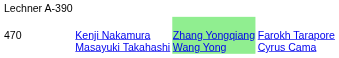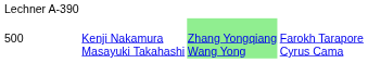 <table>
 <tr>
 <td>Lechner A-390<br></td>
 <td></td>
 <td></td>
 <td></td>
 </tr>
 <tr>
-<td>470<br></td>
+<td>500<br></td>
 <td><br><a href='#'>Kenji Nakamura</a><br><a href='#'>Masayuki Takahashi</a></td>
 <td style="background: lightgreen;"><br><a href='#'>Zhang Yongqiang</a><br><a href='#'>Wang Yong</a></td>
 <td><br><a href='#'>Farokh Tarapore</a><br><a href='#'>Cyrus Cama</a></td>
 </tr>
 </table>
